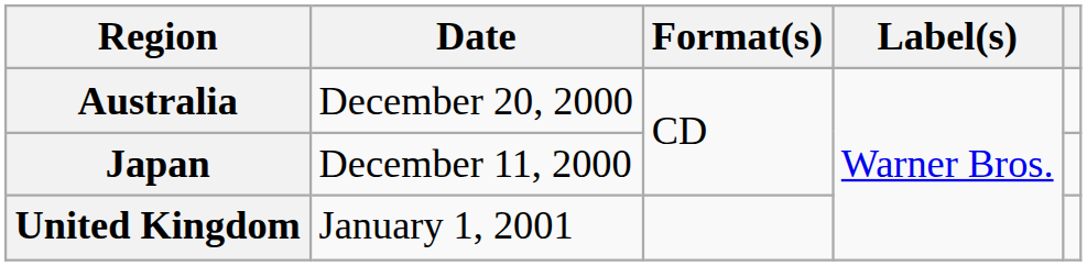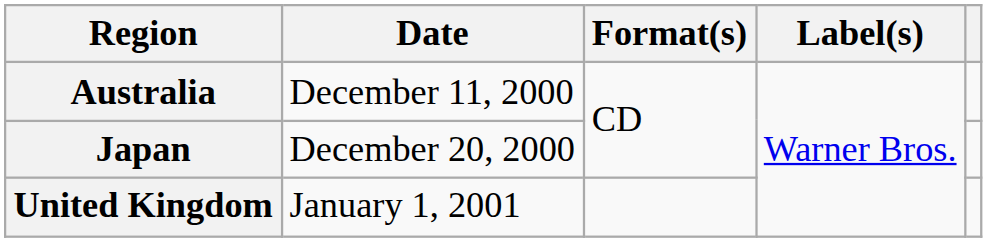 <table class="wikitable plainrowheaders">
 <tr>
 <th scope="col">Region</th>
 <th scope="col">Date</th>
 <th scope="col">Format(s)</th>
 <th scope="col">Label(s)</th>
 <th scope="col"></th>
 </tr>
 <tr>
 <th scope="row">Australia</th>
-<td>December 20, 2000</td>
+<td>December 11, 2000</td>
 <td rowspan="2">CD</td>
 <td rowspan="3"><a href='#'>Warner Bros.</a></td>
 <td></td>
 </tr>
 <tr>
 <th scope="row">Japan</th>
-<td>December 11, 2000</td>
+<td>December 20, 2000</td>
 <td></td>
 </tr>
 <tr>
 <th scope="row">United Kingdom</th>
 <td>January 1, 2001</td>
 <td></td>
 <td></td>
 </tr>
 </table>
